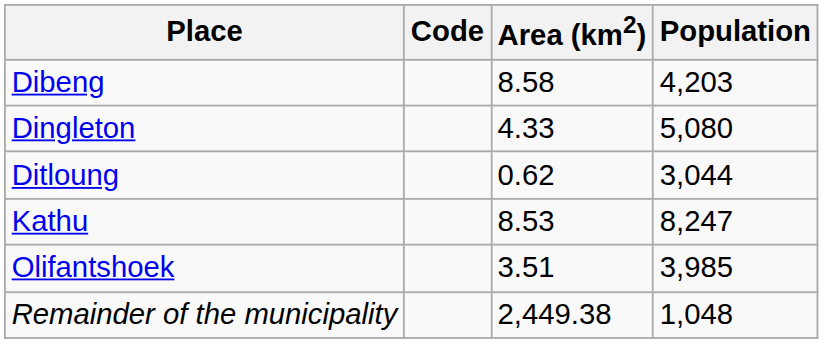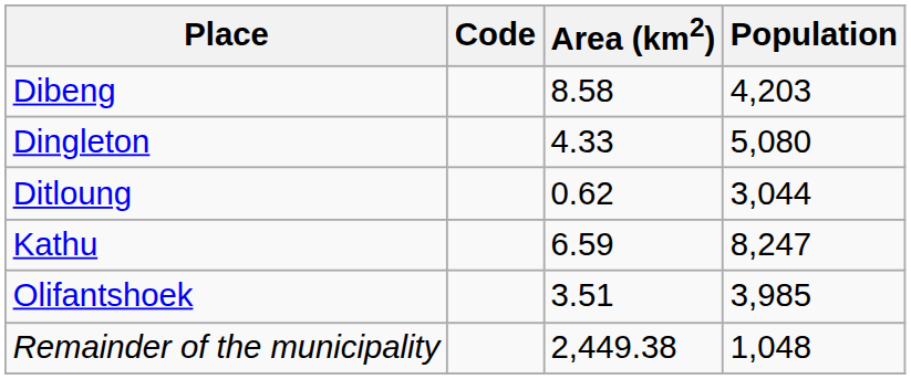 <table class="wikitable sortable">
 <tr>
 <th>Place</th>
 <th>Code</th>
 <th>Area (km<sup>2</sup>)</th>
 <th>Population</th>
 </tr>
 <tr>
 <td><a href='#'>Dibeng</a></td>
 <td></td>
 <td>8.58</td>
 <td>4,203</td>
 </tr>
 <tr>
 <td><a href='#'>Dingleton</a></td>
 <td></td>
 <td>4.33</td>
 <td>5,080</td>
 </tr>
 <tr>
 <td><a href='#'>Ditloung</a></td>
 <td></td>
 <td>0.62</td>
 <td>3,044</td>
 </tr>
 <tr>
 <td><a href='#'>Kathu</a></td>
 <td></td>
-<td>8.53</td>
+<td>6.59</td>
 <td>8,247</td>
 </tr>
 <tr>
 <td><a href='#'>Olifantshoek</a></td>
 <td></td>
 <td>3.51</td>
 <td>3,985</td>
 </tr>
 <tr>
 <td><em>Remainder of the municipality</em></td>
 <td></td>
 <td>2,449.38</td>
 <td>1,048</td>
 </tr>
 </table>
